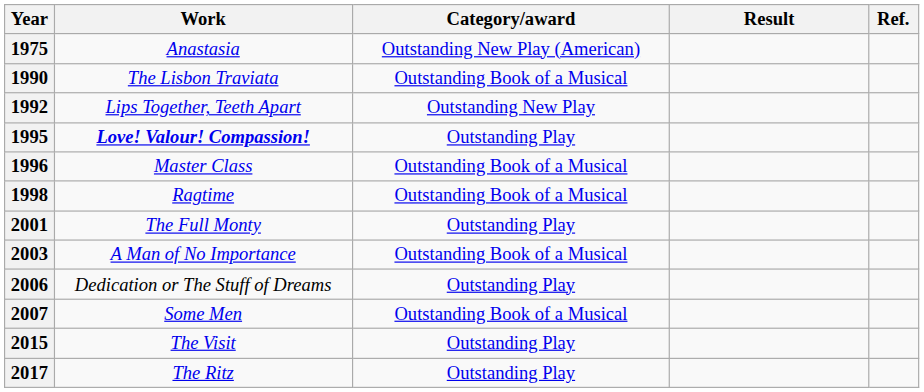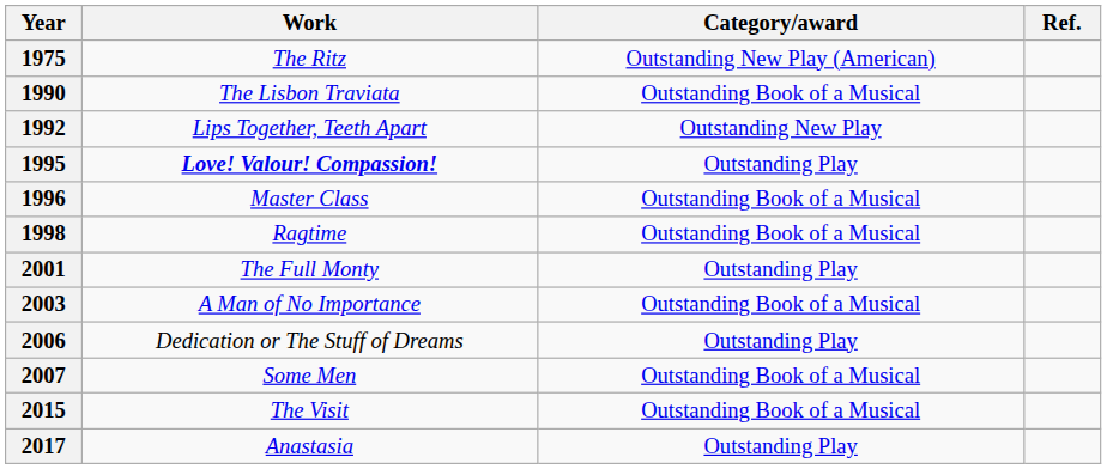 <table class=wikitable>
 <tr>
 <th width=5%>Year</th>
 <th width=30%>Work</th>
 <th width=32%>Category/award</th>
-<th width=20%>Result</th>
 <th width=5%>Ref.</th>
 </tr>
 <tr>
 <th Scope=row>1975</th>
-<td align=center><em><a href='#'>Anastasia</a></em></td>
+<td align=center><em><a href='#'>The Ritz</a></em></td>
 <td align=center><a href='#'>Outstanding New Play (American)</a></td>
-<td></td>
 <td align=center></td>
 </tr>
 <tr>
 <th Scope=row>1990</th>
 <td align=center><em><a href='#'>The Lisbon Traviata</a></em></td>
 <td align=center><a href='#'>Outstanding Book of a Musical</a></td>
-<td></td>
 <td align=center></td>
 </tr>
 <tr>
 <th Scope=row>1992</th>
 <td align=center><em><a href='#'>Lips Together, Teeth Apart</a></em></td>
 <td align=center><a href='#'>Outstanding New Play</a></td>
-<td></td>
 <td align=center></td>
 </tr>
 <tr>
 <th Scope=row>1995</th>
 <td align=center><strong><em><a href='#'>Love! Valour! Compassion!</a></em></strong></td>
 <td align=center><a href='#'>Outstanding Play</a></td>
-<td></td>
 <td align=center></td>
 </tr>
 <tr>
 <th Scope=row>1996</th>
 <td align=center><em><a href='#'>Master Class</a></em></td>
 <td align=center><a href='#'>Outstanding Book of a Musical</a></td>
-<td></td>
 <td align=center></td>
 </tr>
 <tr>
 <th Scope=row>1998</th>
 <td align=center><em><a href='#'>Ragtime</a></em></td>
 <td align=center><a href='#'>Outstanding Book of a Musical</a></td>
-<td></td>
 <td align=center></td>
 </tr>
 <tr>
 <th Scope=row>2001</th>
 <td align=center><em><a href='#'>The Full Monty</a></em></td>
 <td align=center><a href='#'>Outstanding Play</a></td>
-<td></td>
 <td align=center></td>
 </tr>
 <tr>
 <th Scope=row>2003</th>
 <td align=center><em><a href='#'>A Man of No Importance</a></em></td>
 <td align=center><a href='#'>Outstanding Book of a Musical</a></td>
-<td></td>
 <td align=center></td>
 </tr>
 <tr>
 <th Scope=row>2006</th>
 <td align=center><em>Dedication or The Stuff of Dreams</em></td>
 <td align=center><a href='#'>Outstanding Play</a></td>
-<td></td>
 <td align=center></td>
 </tr>
 <tr>
 <th Scope=row>2007</th>
 <td align=center><em><a href='#'>Some Men</a></em></td>
 <td align=center><a href='#'>Outstanding Book of a Musical</a></td>
-<td></td>
 <td align=center></td>
 </tr>
 <tr>
 <th Scope=row>2015</th>
 <td align=center><em><a href='#'>The Visit</a></em></td>
-<td align=center><a href='#'>Outstanding Play</a></td>
-<td></td>
+<td align=center><a href='#'>Outstanding Book of a Musical</a></td>
 <td align=center></td>
 </tr>
 <tr>
 <th Scope=row>2017</th>
-<td align=center><em><a href='#'>The Ritz</a></em></td>
+<td align=center><em><a href='#'>Anastasia</a></em></td>
 <td align=center><a href='#'>Outstanding Play</a></td>
-<td></td>
 <td align=center></td>
 </tr>
 </table>
